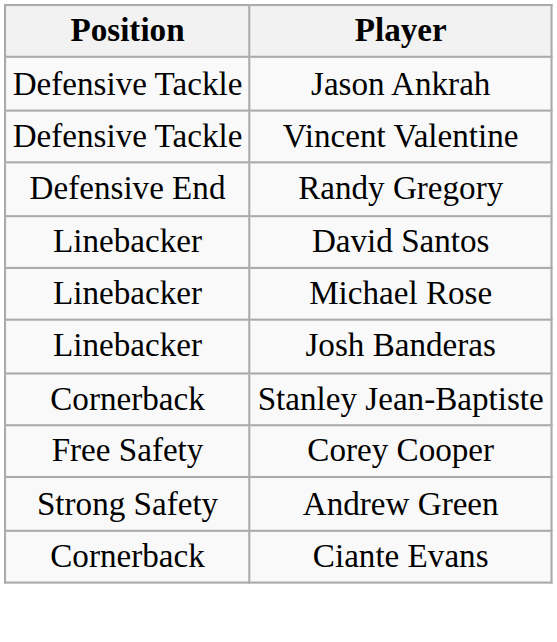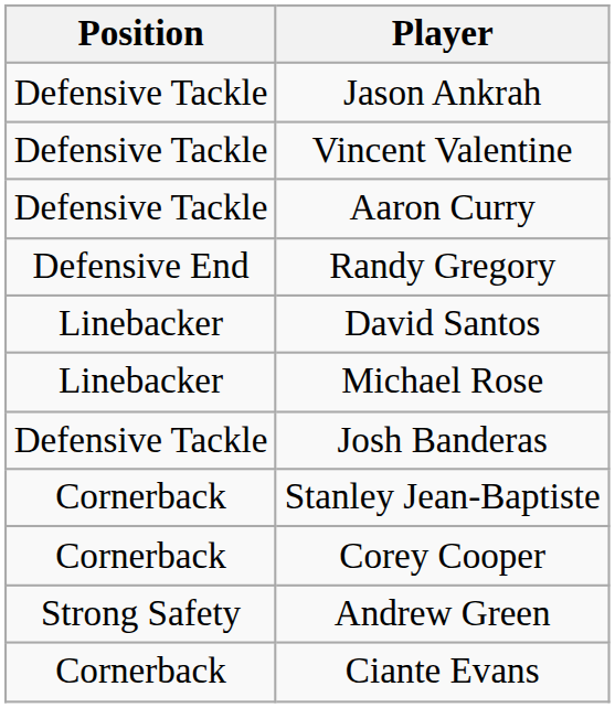 <table class="wikitable" style="text-align: center;">
 <tr>
 <th>Position</th>
 <th>Player</th>
 </tr>
 <tr>
 <td>Defensive Tackle</td>
 <td>Jason Ankrah</td>
 </tr>
 <tr>
 <td>Defensive Tackle</td>
 <td>Vincent Valentine</td>
 </tr>
 <tr>
+<td>Defensive Tackle</td>
+<td>Aaron Curry</td>
+</tr>
+<tr>
 <td>Defensive End</td>
 <td>Randy Gregory</td>
 </tr>
 <tr>
 <td>Linebacker</td>
 <td>David Santos</td>
 </tr>
 <tr>
 <td>Linebacker</td>
 <td>Michael Rose</td>
 </tr>
 <tr>
-<td>Linebacker</td>
+<td>Defensive Tackle</td>
 <td>Josh Banderas</td>
 </tr>
 <tr>
 <td>Cornerback</td>
 <td>Stanley Jean-Baptiste</td>
 </tr>
 <tr>
-<td>Free Safety</td>
+<td>Cornerback</td>
 <td>Corey Cooper</td>
 </tr>
 <tr>
 <td>Strong Safety</td>
 <td>Andrew Green</td>
 </tr>
 <tr>
 <td>Cornerback</td>
 <td>Ciante Evans</td>
 </tr>
 </table>
